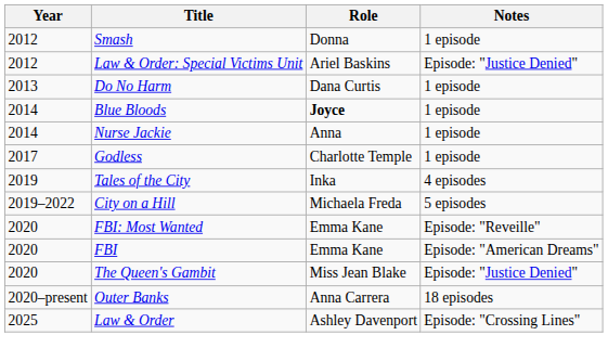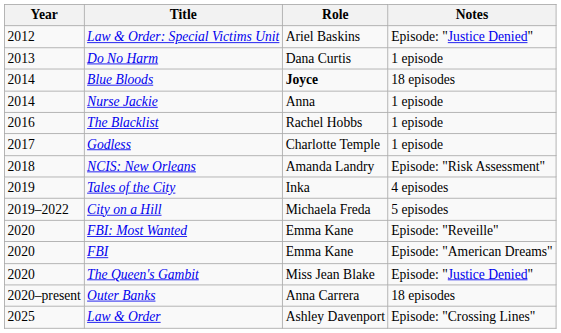 <table class="wikitable sortable">
 <tr>
 <th>Year</th>
 <th>Title</th>
 <th>Role</th>
 <th class="unsortable">Notes</th>
-</tr>
-<tr>
-<td>2012</td>
-<td><em><a href='#'>Smash</a></em></td>
-<td>Donna</td>
-<td>1 episode</td>
 </tr>
 <tr>
 <td>2012</td>
 <td><em><a href='#'>Law & Order: Special Victims Unit</a></em></td>
 <td>Ariel Baskins</td>
 <td>Episode: "<a href='#'>Justice Denied</a>"</td>
 </tr>
 <tr>
 <td>2013</td>
 <td><em><a href='#'>Do No Harm</a></em></td>
 <td>Dana Curtis</td>
 <td>1 episode</td>
 </tr>
 <tr>
 <td>2014</td>
 <td><em><a href='#'>Blue Bloods</a></em></td>
 <td><strong>Joyce</strong></td>
-<td>1 episode</td>
+<td>18 episodes</td>
 </tr>
 <tr>
 <td>2014</td>
 <td><em><a href='#'>Nurse Jackie</a></em></td>
 <td>Anna</td>
 <td>1 episode</td>
 </tr>
 <tr>
+<td>2016</td>
+<td><em><a href='#'>The Blacklist</a></em></td>
+<td>Rachel Hobbs</td>
+<td>1 episode</td>
+</tr>
+<tr>
 <td>2017</td>
 <td><em><a href='#'>Godless</a></em></td>
 <td>Charlotte Temple</td>
 <td>1 episode</td>
+</tr>
+<tr>
+<td>2018</td>
+<td><em><a href='#'>NCIS: New Orleans</a></em></td>
+<td>Amanda Landry</td>
+<td>Episode: "Risk Assessment"</td>
 </tr>
 <tr>
 <td>2019</td>
 <td><em><a href='#'>Tales of the City</a></em></td>
 <td>Inka</td>
 <td>4 episodes</td>
 </tr>
 <tr>
 <td>2019–2022</td>
 <td><em><a href='#'>City on a Hill</a></em></td>
 <td>Michaela Freda</td>
 <td>5 episodes</td>
 </tr>
 <tr>
 <td>2020</td>
 <td><em><a href='#'>FBI: Most Wanted</a></em></td>
 <td>Emma Kane</td>
 <td>Episode: "Reveille"</td>
 </tr>
 <tr>
 <td>2020</td>
 <td><em><a href='#'>FBI</a></em></td>
 <td>Emma Kane</td>
 <td>Episode: "American Dreams"</td>
 </tr>
 <tr>
 <td>2020</td>
 <td><em><a href='#'>The Queen's Gambit</a></em></td>
 <td>Miss Jean Blake</td>
 <td>Episode: "<a href='#'>Justice Denied</a>"</td>
 </tr>
 <tr>
 <td>2020–present</td>
 <td><em><a href='#'>Outer Banks</a></em></td>
 <td>Anna Carrera</td>
 <td>18 episodes</td>
 </tr>
 <tr>
 <td>2025</td>
 <td><em><a href='#'>Law & Order</a></em></td>
 <td>Ashley Davenport</td>
 <td>Episode: "Crossing Lines"</td>
 </tr>
 </table>
